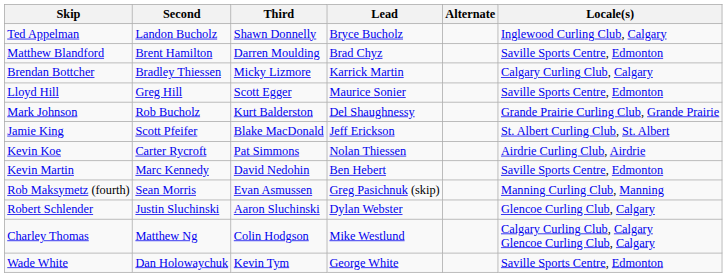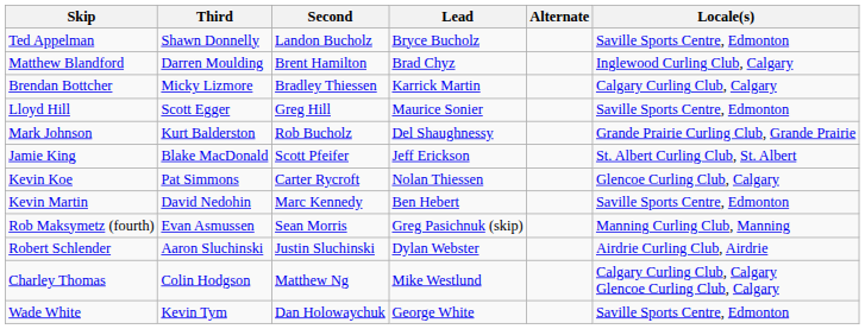 <table class="wikitable">
 <tr>
 <th>Skip</th>
+<th>Third</th>
 <th>Second</th>
-<th>Third</th>
 <th>Lead</th>
 <th>Alternate</th>
 <th>Locale(s)</th>
 </tr>
 <tr>
 <td><a href='#'>Ted Appelman</a></td>
+<td><a href='#'>Shawn Donnelly</a></td>
 <td><a href='#'>Landon Bucholz</a></td>
-<td><a href='#'>Shawn Donnelly</a></td>
 <td><a href='#'>Bryce Bucholz</a></td>
+<td></td>
+<td><a href='#'>Saville Sports Centre</a>, <a href='#'>Edmonton</a></td>
+</tr>
+<tr>
+<td><a href='#'>Matthew Blandford</a></td>
+<td><a href='#'>Darren Moulding</a></td>
+<td><a href='#'>Brent Hamilton</a></td>
+<td><a href='#'>Brad Chyz</a></td>
 <td></td>
 <td><a href='#'>Inglewood Curling Club</a>, <a href='#'>Calgary</a></td>
 </tr>
 <tr>
-<td><a href='#'>Matthew Blandford</a></td>
-<td><a href='#'>Brent Hamilton</a></td>
-<td><a href='#'>Darren Moulding</a></td>
-<td><a href='#'>Brad Chyz</a></td>
-<td></td>
-<td><a href='#'>Saville Sports Centre</a>, <a href='#'>Edmonton</a></td>
-</tr>
-<tr>
 <td><a href='#'>Brendan Bottcher</a></td>
+<td><a href='#'>Micky Lizmore</a></td>
 <td><a href='#'>Bradley Thiessen</a></td>
-<td><a href='#'>Micky Lizmore</a></td>
 <td><a href='#'>Karrick Martin</a></td>
 <td></td>
 <td><a href='#'>Calgary Curling Club</a>, <a href='#'>Calgary</a></td>
 </tr>
 <tr>
 <td><a href='#'>Lloyd Hill</a></td>
+<td><a href='#'>Scott Egger</a></td>
 <td><a href='#'>Greg Hill</a></td>
-<td><a href='#'>Scott Egger</a></td>
 <td><a href='#'>Maurice Sonier</a></td>
 <td></td>
 <td><a href='#'>Saville Sports Centre</a>, <a href='#'>Edmonton</a></td>
 </tr>
 <tr>
 <td><a href='#'>Mark Johnson</a></td>
+<td><a href='#'>Kurt Balderston</a></td>
 <td><a href='#'>Rob Bucholz</a></td>
-<td><a href='#'>Kurt Balderston</a></td>
 <td><a href='#'>Del Shaughnessy</a></td>
 <td></td>
 <td><a href='#'>Grande Prairie Curling Club</a>, <a href='#'>Grande Prairie</a></td>
 </tr>
 <tr>
 <td><a href='#'>Jamie King</a></td>
+<td><a href='#'>Blake MacDonald</a></td>
 <td><a href='#'>Scott Pfeifer</a></td>
-<td><a href='#'>Blake MacDonald</a></td>
 <td><a href='#'>Jeff Erickson</a></td>
 <td></td>
 <td><a href='#'>St. Albert Curling Club</a>, <a href='#'>St. Albert</a></td>
 </tr>
 <tr>
 <td><a href='#'>Kevin Koe</a></td>
+<td><a href='#'>Pat Simmons</a></td>
 <td><a href='#'>Carter Rycroft</a></td>
-<td><a href='#'>Pat Simmons</a></td>
 <td><a href='#'>Nolan Thiessen</a></td>
 <td></td>
-<td><a href='#'>Airdrie Curling Club</a>, <a href='#'>Airdrie</a></td>
+<td><a href='#'>Glencoe Curling Club</a>, <a href='#'>Calgary</a></td>
 </tr>
 <tr>
 <td><a href='#'>Kevin Martin</a></td>
+<td><a href='#'>David Nedohin</a></td>
 <td><a href='#'>Marc Kennedy</a></td>
-<td><a href='#'>David Nedohin</a></td>
 <td><a href='#'>Ben Hebert</a></td>
 <td></td>
 <td><a href='#'>Saville Sports Centre</a>, <a href='#'>Edmonton</a></td>
 </tr>
 <tr>
 <td><a href='#'>Rob Maksymetz</a> (fourth)</td>
+<td><a href='#'>Evan Asmussen</a></td>
 <td><a href='#'>Sean Morris</a></td>
-<td><a href='#'>Evan Asmussen</a></td>
 <td><a href='#'>Greg Pasichnuk</a> (skip)</td>
 <td></td>
 <td><a href='#'>Manning Curling Club</a>, <a href='#'>Manning</a></td>
 </tr>
 <tr>
 <td><a href='#'>Robert Schlender</a></td>
+<td><a href='#'>Aaron Sluchinski</a></td>
 <td><a href='#'>Justin Sluchinski</a></td>
-<td><a href='#'>Aaron Sluchinski</a></td>
 <td><a href='#'>Dylan Webster</a></td>
 <td></td>
-<td><a href='#'>Glencoe Curling Club</a>, <a href='#'>Calgary</a></td>
+<td><a href='#'>Airdrie Curling Club</a>, <a href='#'>Airdrie</a></td>
 </tr>
 <tr>
 <td><a href='#'>Charley Thomas</a></td>
+<td><a href='#'>Colin Hodgson</a></td>
 <td><a href='#'>Matthew Ng</a></td>
-<td><a href='#'>Colin Hodgson</a></td>
 <td><a href='#'>Mike Westlund</a></td>
 <td></td>
 <td><a href='#'>Calgary Curling Club</a>, <a href='#'>Calgary</a> <br> <a href='#'>Glencoe Curling Club</a>, <a href='#'>Calgary</a></td>
 </tr>
 <tr>
 <td><a href='#'>Wade White</a></td>
+<td><a href='#'>Kevin Tym</a></td>
 <td><a href='#'>Dan Holowaychuk</a></td>
-<td><a href='#'>Kevin Tym</a></td>
 <td><a href='#'>George White</a></td>
 <td></td>
 <td><a href='#'>Saville Sports Centre</a>, <a href='#'>Edmonton</a></td>
 </tr>
 </table>
